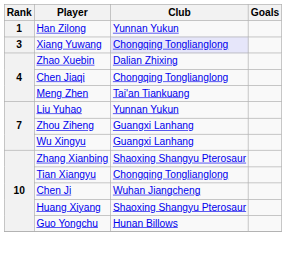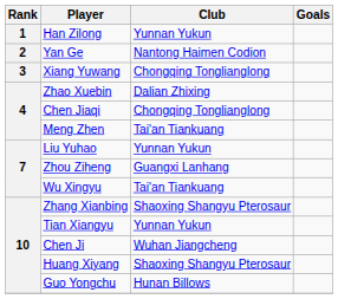 <table class="wikitable">
 <tr>
 <th>Rank</th>
 <th>Player</th>
 <th>Club</th>
 <th>Goals</th>
 </tr>
 <tr>
 <th rowspan=1>1</th>
 <td> <a href='#'>Han Zilong</a></td>
 <td><a href='#'>Yunnan Yukun</a></td>
 <td></td>
 </tr>
 <tr>
+<th rowspan=1>2</th>
+<td> <a href='#'>Yan Ge</a></td>
+<td><a href='#'>Nantong Haimen Codion</a></td>
+<td></td>
+</tr>
+<tr>
 <th rowspan=1>3</th>
 <td> <a href='#'>Xiang Yuwang</a></td>
-<td style="background: lavender;"><a href='#'>Chongqing Tonglianglong</a></td>
+<td><a href='#'>Chongqing Tonglianglong</a></td>
 <td></td>
 </tr>
 <tr>
 <th rowspan=3>4</th>
 <td> <a href='#'>Zhao Xuebin</a></td>
 <td><a href='#'>Dalian Zhixing</a></td>
 <td></td>
 </tr>
 <tr>
 <td> <a href='#'>Chen Jiaqi</a></td>
 <td><a href='#'>Chongqing Tonglianglong</a></td>
 <td></td>
 </tr>
 <tr>
 <td> <a href='#'>Meng Zhen</a></td>
 <td><a href='#'>Tai'an Tiankuang</a></td>
 <td></td>
 </tr>
 <tr>
 <th rowspan=3>7</th>
 <td> <a href='#'>Liu Yuhao</a></td>
 <td><a href='#'>Yunnan Yukun</a></td>
 <td></td>
 </tr>
 <tr>
 <td> <a href='#'>Zhou Ziheng</a></td>
 <td><a href='#'>Guangxi Lanhang</a></td>
 <td></td>
 </tr>
 <tr>
 <td> <a href='#'>Wu Xingyu</a></td>
-<td><a href='#'>Guangxi Lanhang</a></td>
+<td><a href='#'>Tai'an Tiankuang</a></td>
 <td></td>
 </tr>
 <tr>
 <th rowspan=5>10</th>
 <td> <a href='#'>Zhang Xianbing</a></td>
 <td><a href='#'>Shaoxing Shangyu Pterosaur</a></td>
 <td></td>
 </tr>
 <tr>
 <td> <a href='#'>Tian Xiangyu</a></td>
-<td><a href='#'>Chongqing Tonglianglong</a></td>
+<td><a href='#'>Yunnan Yukun</a></td>
 <td></td>
 </tr>
 <tr>
 <td> <a href='#'>Chen Ji</a></td>
 <td><a href='#'>Wuhan Jiangcheng</a></td>
 <td></td>
 </tr>
 <tr>
 <td> <a href='#'>Huang Xiyang</a></td>
 <td><a href='#'>Shaoxing Shangyu Pterosaur</a></td>
 <td></td>
 </tr>
 <tr>
 <td> <a href='#'>Guo Yongchu</a></td>
 <td><a href='#'>Hunan Billows</a></td>
 <td></td>
 </tr>
 <tr>
 </tr>
 </table>
